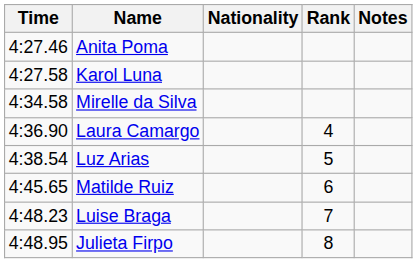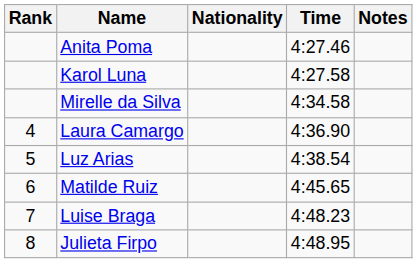 <table class="wikitable sortable" style="text-align:center">
 <tr>
-<th>Time</th>
+<th>Rank</th>
 <th>Name</th>
 <th>Nationality</th>
-<th>Rank</th>
+<th>Time</th>
 <th>Notes</th>
 </tr>
 <tr>
-<td>4:27.46</td>
+<td></td>
 <td align=left><a href='#'>Anita Poma</a></td>
 <td align=left></td>
-<td></td>
+<td>4:27.46</td>
 <td></td>
 </tr>
 <tr>
-<td>4:27.58</td>
+<td></td>
 <td align=left><a href='#'>Karol Luna</a></td>
 <td align=left></td>
-<td></td>
+<td>4:27.58</td>
 <td></td>
 </tr>
 <tr>
-<td>4:34.58</td>
+<td></td>
 <td align=left><a href='#'>Mirelle da Silva</a></td>
 <td align=left></td>
-<td></td>
+<td>4:34.58</td>
 <td></td>
 </tr>
 <tr>
-<td>4:36.90</td>
+<td>4</td>
 <td align=left><a href='#'>Laura Camargo</a></td>
 <td align=left></td>
-<td>4</td>
+<td>4:36.90</td>
 <td></td>
 </tr>
 <tr>
-<td>4:38.54</td>
+<td>5</td>
 <td align=left><a href='#'>Luz Arias</a></td>
 <td align=left></td>
-<td>5</td>
+<td>4:38.54</td>
 <td></td>
 </tr>
 <tr>
-<td>4:45.65</td>
+<td>6</td>
 <td align=left><a href='#'>Matilde Ruiz</a></td>
 <td align=left></td>
-<td>6</td>
+<td>4:45.65</td>
 <td></td>
 </tr>
 <tr>
-<td>4:48.23</td>
+<td>7</td>
 <td align=left><a href='#'>Luise Braga</a></td>
 <td align=left></td>
-<td>7</td>
+<td>4:48.23</td>
 <td></td>
 </tr>
 <tr>
-<td>4:48.95</td>
+<td>8</td>
 <td align=left><a href='#'>Julieta Firpo</a></td>
 <td align=left></td>
-<td>8</td>
+<td>4:48.95</td>
 <td></td>
 </tr>
 </table>
